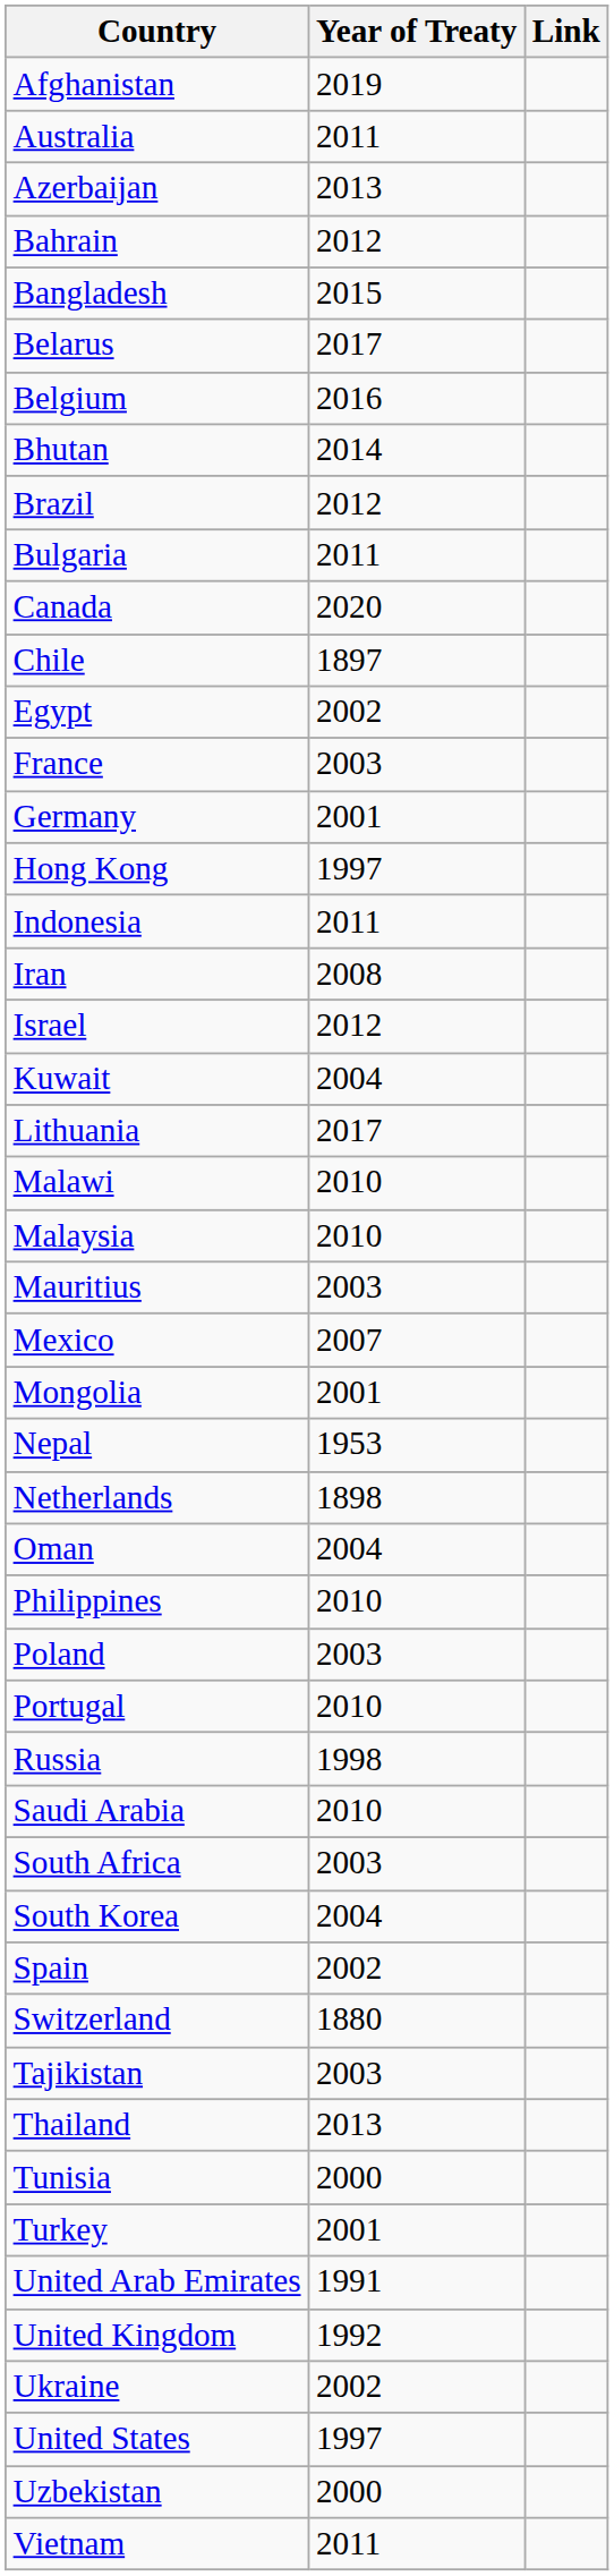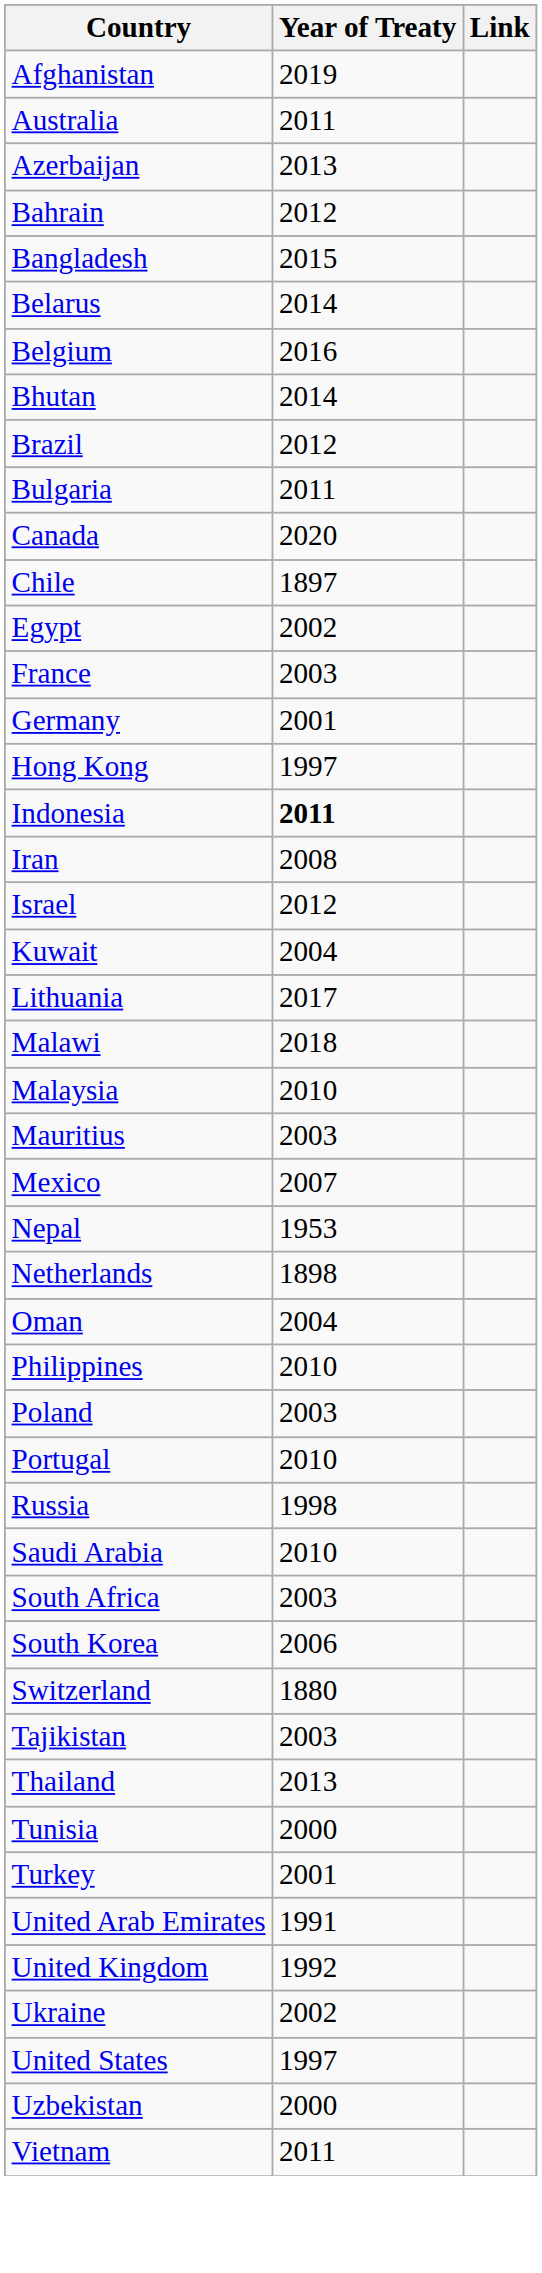 <table class="wikitable sortable">
 <tr>
 <th>Country</th>
 <th>Year of Treaty</th>
 <th>Link</th>
 </tr>
 <tr>
 <td><a href='#'>Afghanistan</a></td>
 <td>2019</td>
 <td></td>
 </tr>
 <tr>
 <td><a href='#'>Australia</a></td>
 <td>2011</td>
 <td></td>
 </tr>
 <tr>
 <td><a href='#'>Azerbaijan</a></td>
 <td>2013</td>
 <td></td>
 </tr>
 <tr>
 <td><a href='#'>Bahrain</a></td>
 <td>2012</td>
 <td></td>
 </tr>
 <tr>
 <td><a href='#'>Bangladesh</a></td>
 <td>2015</td>
 <td></td>
 </tr>
 <tr>
 <td><a href='#'>Belarus</a></td>
-<td>2017</td>
+<td>2014</td>
 <td></td>
 </tr>
 <tr>
 <td><a href='#'>Belgium</a></td>
 <td>2016</td>
 <td></td>
 </tr>
 <tr>
 <td><a href='#'>Bhutan</a></td>
 <td>2014</td>
 <td></td>
 </tr>
 <tr>
 <td><a href='#'>Brazil</a></td>
 <td>2012</td>
 <td></td>
 </tr>
 <tr>
 <td><a href='#'>Bulgaria</a></td>
 <td>2011</td>
 <td></td>
 </tr>
 <tr>
 <td><a href='#'>Canada</a></td>
 <td>2020</td>
 <td></td>
 </tr>
 <tr>
 <td><a href='#'>Chile</a></td>
 <td>1897</td>
 <td></td>
 </tr>
 <tr>
 <td><a href='#'>Egypt</a></td>
 <td>2002</td>
 <td></td>
 </tr>
 <tr>
 <td><a href='#'>France</a></td>
 <td>2003</td>
 <td></td>
 </tr>
 <tr>
 <td><a href='#'>Germany</a></td>
 <td>2001</td>
 <td></td>
 </tr>
 <tr>
 <td><a href='#'>Hong Kong</a></td>
 <td>1997</td>
 <td></td>
 </tr>
 <tr>
 <td><a href='#'>Indonesia</a></td>
-<td>2011</td>
+<td><strong>2011</strong></td>
 <td></td>
 </tr>
 <tr>
 <td><a href='#'>Iran</a></td>
 <td>2008</td>
 <td></td>
 </tr>
 <tr>
 <td><a href='#'>Israel</a></td>
 <td>2012</td>
 <td></td>
 </tr>
 <tr>
 <td><a href='#'>Kuwait</a></td>
 <td>2004</td>
 <td></td>
 </tr>
 <tr>
 <td><a href='#'>Lithuania</a></td>
 <td>2017</td>
 <td></td>
 </tr>
 <tr>
 <td><a href='#'>Malawi</a></td>
-<td>2010</td>
+<td>2018</td>
 <td></td>
 </tr>
 <tr>
 <td><a href='#'>Malaysia</a></td>
 <td>2010</td>
 <td></td>
 </tr>
 <tr>
 <td><a href='#'>Mauritius</a></td>
 <td>2003</td>
 <td></td>
 </tr>
 <tr>
 <td><a href='#'>Mexico</a></td>
 <td>2007</td>
-<td></td>
-</tr>
-<tr>
-<td><a href='#'>Mongolia</a></td>
-<td>2001</td>
 <td></td>
 </tr>
 <tr>
 <td><a href='#'>Nepal</a></td>
 <td>1953</td>
 <td></td>
 </tr>
 <tr>
 <td><a href='#'>Netherlands</a></td>
 <td>1898</td>
 <td></td>
 </tr>
 <tr>
 <td><a href='#'>Oman</a></td>
 <td>2004</td>
 <td></td>
 </tr>
 <tr>
 <td><a href='#'>Philippines</a></td>
 <td>2010</td>
 <td></td>
 </tr>
 <tr>
 <td><a href='#'>Poland</a></td>
 <td>2003</td>
 <td></td>
 </tr>
 <tr>
 <td><a href='#'>Portugal</a></td>
 <td>2010</td>
 <td></td>
 </tr>
 <tr>
 <td><a href='#'>Russia</a></td>
 <td>1998</td>
 <td></td>
 </tr>
 <tr>
 <td><a href='#'>Saudi Arabia</a></td>
 <td>2010</td>
 <td></td>
 </tr>
 <tr>
 <td><a href='#'>South Africa</a></td>
 <td>2003</td>
 <td></td>
 </tr>
 <tr>
 <td><a href='#'>South Korea</a></td>
-<td>2004</td>
-<td></td>
-</tr>
-<tr>
-<td><a href='#'>Spain</a></td>
-<td>2002</td>
+<td>2006</td>
 <td></td>
 </tr>
 <tr>
 <td><a href='#'>Switzerland</a></td>
 <td>1880</td>
 <td></td>
 </tr>
 <tr>
 <td><a href='#'>Tajikistan</a></td>
 <td>2003</td>
 <td></td>
 </tr>
 <tr>
 <td><a href='#'>Thailand</a></td>
 <td>2013</td>
 <td></td>
 </tr>
 <tr>
 <td><a href='#'>Tunisia</a></td>
 <td>2000</td>
 <td></td>
 </tr>
 <tr>
 <td><a href='#'>Turkey</a></td>
 <td>2001</td>
 <td></td>
 </tr>
 <tr>
 <td><a href='#'>United Arab Emirates</a></td>
 <td>1991</td>
 <td></td>
 </tr>
 <tr>
 <td><a href='#'>United Kingdom</a></td>
 <td>1992</td>
 <td></td>
 </tr>
 <tr>
 <td><a href='#'>Ukraine</a></td>
 <td>2002</td>
 <td></td>
 </tr>
 <tr>
 <td><a href='#'>United States</a></td>
 <td>1997</td>
 <td></td>
 </tr>
 <tr>
 <td><a href='#'>Uzbekistan</a></td>
 <td>2000</td>
 <td></td>
 </tr>
 <tr>
 <td><a href='#'>Vietnam</a></td>
 <td>2011</td>
 <td></td>
 </tr>
 </table>
